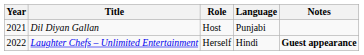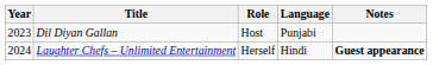 <table class="wikitable plainrowheaders">
 <tr>
 <th>Year</th>
 <th>Title</th>
 <th>Role</th>
 <th>Language</th>
 <th>Notes</th>
 </tr>
 <tr>
-<td>2021</td>
+<td>2023</td>
 <td><em>Dil Diyan Gallan</em></td>
 <td>Host</td>
 <td>Punjabi</td>
 <td></td>
 </tr>
 <tr>
-<td>2022</td>
+<td>2024</td>
 <td><em><a href='#'>Laughter Chefs – Unlimited Entertainment</a></em></td>
 <td>Herself</td>
 <td>Hindi</td>
 <td><strong>Guest appearance</strong></td>
 </tr>
 </table>
